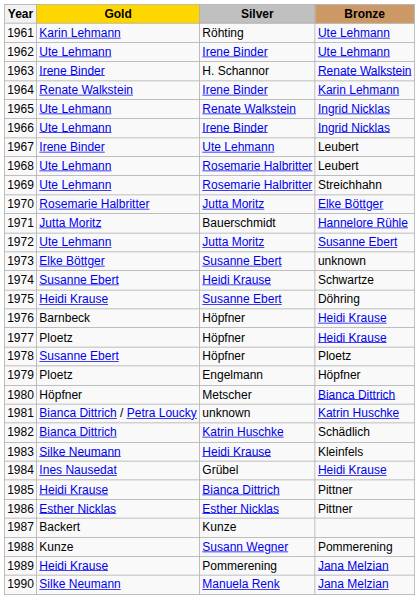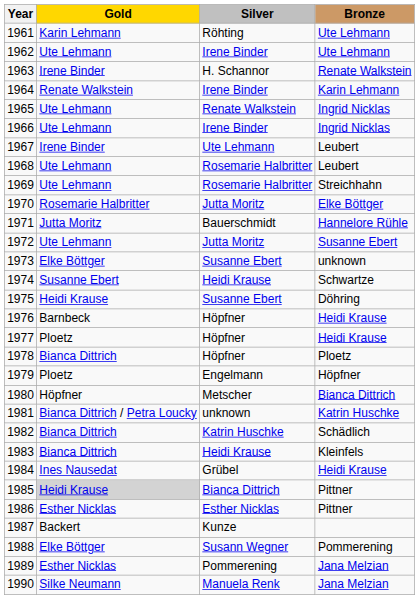 <table class="wikitable">
 <tr>
 <th>Year</th>
 <td align="center" bgcolor="gold"><strong>Gold</strong></td>
 <td align="center" bgcolor="silver"><strong>Silver</strong></td>
 <td align="center" bgcolor="cc9966"><strong>Bronze</strong></td>
 </tr>
 <tr>
 <td>1961</td>
 <td><a href='#'>Karin Lehmann</a></td>
 <td>Röhting</td>
 <td><a href='#'>Ute Lehmann</a></td>
 </tr>
 <tr>
 <td>1962</td>
 <td><a href='#'>Ute Lehmann</a></td>
 <td><a href='#'>Irene Binder</a></td>
 <td><a href='#'>Ute Lehmann</a></td>
 </tr>
 <tr>
 <td>1963</td>
 <td><a href='#'>Irene Binder</a></td>
 <td>H. Schannor</td>
 <td><a href='#'>Renate Walkstein</a></td>
 </tr>
 <tr>
 <td>1964</td>
 <td><a href='#'>Renate Walkstein</a></td>
 <td><a href='#'>Irene Binder</a></td>
 <td><a href='#'>Karin Lehmann</a></td>
 </tr>
 <tr>
 <td>1965</td>
 <td><a href='#'>Ute Lehmann</a></td>
 <td><a href='#'>Renate Walkstein</a></td>
 <td><a href='#'>Ingrid Nicklas</a></td>
 </tr>
 <tr>
 <td>1966</td>
 <td><a href='#'>Ute Lehmann</a></td>
 <td><a href='#'>Irene Binder</a></td>
 <td><a href='#'>Ingrid Nicklas</a></td>
 </tr>
 <tr>
 <td>1967</td>
 <td><a href='#'>Irene Binder</a></td>
 <td><a href='#'>Ute Lehmann</a></td>
 <td>Leubert</td>
 </tr>
 <tr>
 <td>1968</td>
 <td><a href='#'>Ute Lehmann</a></td>
 <td><a href='#'>Rosemarie Halbritter</a></td>
 <td>Leubert</td>
 </tr>
 <tr>
 <td>1969</td>
 <td><a href='#'>Ute Lehmann</a></td>
 <td><a href='#'>Rosemarie Halbritter</a></td>
 <td>Streichhahn</td>
 </tr>
 <tr>
 <td>1970</td>
 <td><a href='#'>Rosemarie Halbritter</a></td>
 <td><a href='#'>Jutta Moritz</a></td>
 <td><a href='#'>Elke Böttger</a></td>
 </tr>
 <tr>
 <td>1971</td>
 <td><a href='#'>Jutta Moritz</a></td>
 <td>Bauerschmidt</td>
 <td><a href='#'>Hannelore Rühle</a></td>
 </tr>
 <tr>
 <td>1972</td>
 <td><a href='#'>Ute Lehmann</a></td>
 <td><a href='#'>Jutta Moritz</a></td>
 <td><a href='#'>Susanne Ebert</a></td>
 </tr>
 <tr>
 <td>1973</td>
 <td><a href='#'>Elke Böttger</a></td>
 <td><a href='#'>Susanne Ebert</a></td>
 <td>unknown</td>
 </tr>
 <tr>
 <td>1974</td>
 <td><a href='#'>Susanne Ebert</a></td>
 <td><a href='#'>Heidi Krause</a></td>
 <td>Schwartze</td>
 </tr>
 <tr>
 <td>1975</td>
 <td><a href='#'>Heidi Krause</a></td>
 <td><a href='#'>Susanne Ebert</a></td>
 <td>Döhring</td>
 </tr>
 <tr>
 <td>1976</td>
 <td>Barnbeck</td>
 <td>Höpfner</td>
 <td><a href='#'>Heidi Krause</a></td>
 </tr>
 <tr>
 <td>1977</td>
 <td>Ploetz</td>
 <td>Höpfner</td>
 <td><a href='#'>Heidi Krause</a></td>
 </tr>
 <tr>
 <td>1978</td>
-<td><a href='#'>Susanne Ebert</a></td>
+<td><a href='#'>Bianca Dittrich</a></td>
 <td>Höpfner</td>
 <td>Ploetz</td>
 </tr>
 <tr>
 <td>1979</td>
 <td>Ploetz</td>
 <td>Engelmann</td>
 <td>Höpfner</td>
 </tr>
 <tr>
 <td>1980</td>
 <td>Höpfner</td>
 <td>Metscher</td>
 <td><a href='#'>Bianca Dittrich</a></td>
 </tr>
 <tr>
 <td>1981</td>
 <td><a href='#'>Bianca Dittrich</a> / <a href='#'>Petra Loucky</a></td>
 <td>unknown</td>
 <td><a href='#'>Katrin Huschke</a></td>
 </tr>
 <tr>
 <td>1982</td>
 <td><a href='#'>Bianca Dittrich</a></td>
 <td><a href='#'>Katrin Huschke</a></td>
 <td>Schädlich</td>
 </tr>
 <tr>
 <td>1983</td>
-<td><a href='#'>Silke Neumann</a></td>
+<td><a href='#'>Bianca Dittrich</a></td>
 <td><a href='#'>Heidi Krause</a></td>
 <td>Kleinfels</td>
 </tr>
 <tr>
 <td>1984</td>
 <td><a href='#'>Ines Nausedat</a></td>
 <td>Grübel</td>
 <td><a href='#'>Heidi Krause</a></td>
 </tr>
 <tr>
 <td>1985</td>
-<td><a href='#'>Heidi Krause</a></td>
+<td style="background: lightgrey;"><a href='#'>Heidi Krause</a></td>
 <td><a href='#'>Bianca Dittrich</a></td>
 <td>Pittner</td>
 </tr>
 <tr>
 <td>1986</td>
 <td><a href='#'>Esther Nicklas</a></td>
 <td><a href='#'>Esther Nicklas</a></td>
 <td>Pittner</td>
 </tr>
 <tr>
 <td>1987</td>
 <td>Backert</td>
 <td>Kunze</td>
 <td></td>
 </tr>
 <tr>
 <td>1988</td>
-<td>Kunze</td>
+<td><a href='#'>Elke Böttger</a></td>
 <td><a href='#'>Susann Wegner</a></td>
 <td>Pommerening</td>
 </tr>
 <tr>
 <td>1989</td>
-<td><a href='#'>Heidi Krause</a></td>
+<td><a href='#'>Esther Nicklas</a></td>
 <td>Pommerening</td>
 <td><a href='#'>Jana Melzian</a></td>
 </tr>
 <tr>
 <td>1990</td>
 <td><a href='#'>Silke Neumann</a></td>
 <td><a href='#'>Manuela Renk</a></td>
 <td><a href='#'>Jana Melzian</a></td>
 </tr>
 </table>
